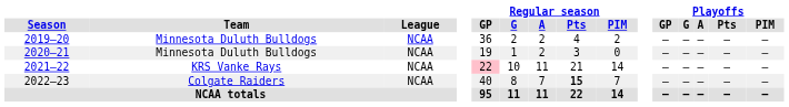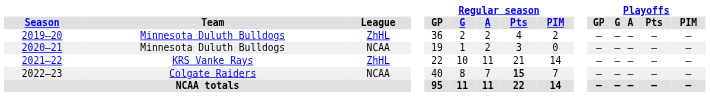 <table border="0" cellpadding="1" cellspacing="0" width="75%" style="text-align:center">
 <tr>
 <th colspan="3" bgcolor="#ffffff"> </th>
 <th rowspan="99" bgcolor="#ffffff"> </th>
 <th colspan="5"><a href='#'>Regular season</a></th>
 <th rowspan="99" bgcolor="#ffffff"> </th>
 <th colspan="5"><a href='#'>Playoffs</a></th>
 </tr>
 <tr bgcolor="#e0e0e0">
 <th><a href='#'>Season</a></th>
 <th>Team</th>
 <th>League</th>
 <th>GP</th>
 <th><a href='#'>G</a></th>
 <th><a href='#'>A</a></th>
 <th><a href='#'>Pts</a></th>
 <th><a href='#'>PIM</a></th>
 <th>GP</th>
 <th>G</th>
 <th>A</th>
 <th>Pts</th>
 <th>PIM</th>
 </tr>
 <tr>
 <td><a href='#'>2019–20</a></td>
 <td><a href='#'>Minnesota Duluth Bulldogs</a></td>
-<td><a href='#'>NCAA</a></td>
+<td><a href='#'>ZhHL</a></td>
 <td>36</td>
 <td>2</td>
 <td>2</td>
 <td>4</td>
 <td>2</td>
 <td>—</td>
 <td>—</td>
 <td>—</td>
 <td>—</td>
 <td>—</td>
 </tr>
 <tr bgcolor="#f0f0f0">
 <td><a href='#'>2020–21</a></td>
 <td>Minnesota Duluth Bulldogs</td>
 <td>NCAA</td>
 <td>19</td>
 <td>1</td>
 <td>2</td>
 <td>3</td>
 <td>0</td>
 <td>—</td>
 <td>—</td>
 <td>—</td>
 <td>—</td>
 <td>—</td>
 </tr>
 <tr>
 <td><a href='#'>2021–22</a></td>
 <td><a href='#'>KRS Vanke Rays</a></td>
-<td>NCAA</td>
-<td style="background: pink;">22</td>
+<td><a href='#'>ZhHL</a></td>
+<td>22</td>
 <td>10</td>
 <td>11</td>
 <td>21</td>
 <td>14</td>
 <td>—</td>
 <td>—</td>
 <td>—</td>
 <td>—</td>
 <td>—</td>
 </tr>
 <tr bgcolor="#f0f0f0">
 <td>2022–23</td>
 <td><a href='#'>Colgate Raiders</a></td>
 <td>NCAA</td>
 <td>40</td>
 <td>8</td>
 <td>7</td>
 <td><strong>15</strong></td>
 <td>7</td>
 <td>—</td>
 <td>—</td>
 <td>—</td>
 <td>—</td>
 <td>—</td>
 </tr>
 <tr bgcolor="#e0e0e0">
 <th colspan="3">NCAA totals</th>
 <th>95</th>
 <th>11</th>
 <th>11</th>
 <th>22</th>
 <th>14</th>
 <th>—</th>
 <th>—</th>
 <th>—</th>
 <th>—</th>
 <th>—</th>
 </tr>
 </table>
